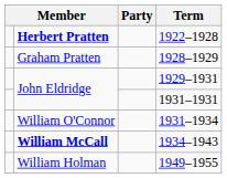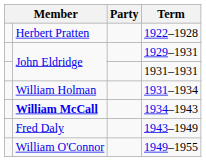 <table class="wikitable">
 <tr>
 <th colspan="2">Member</th>
 <th>Party</th>
 <th>Term</th>
 </tr>
 <tr>
 <td> </td>
-<td><strong><a href='#'>Herbert Pratten</a></strong></td>
+<td><a href='#'>Herbert Pratten</a></td>
 <td></td>
 <td><a href='#'>1922</a>–1928</td>
-</tr>
-<tr>
-<td> </td>
-<td><a href='#'>Graham Pratten</a></td>
-<td></td>
-<td><a href='#'>1928</a>–1929</td>
 </tr>
 <tr>
 <td> </td>
 <td rowspan="2"><a href='#'>John Eldridge</a></td>
 <td></td>
 <td><a href='#'>1929</a>–1931</td>
 </tr>
 <tr>
 <td> </td>
 <td></td>
 <td>1931–1931</td>
 </tr>
 <tr>
 <td> </td>
-<td><a href='#'>William O'Connor</a></td>
+<td><a href='#'>William Holman</a></td>
 <td></td>
 <td><a href='#'>1931</a>–1934</td>
 </tr>
 <tr>
 <td> </td>
 <td><strong><a href='#'>William McCall</a></strong></td>
 <td></td>
 <td><a href='#'>1934</a>–1943</td>
 </tr>
 <tr>
 <td> </td>
-<td><a href='#'>William Holman</a></td>
+<td><a href='#'>Fred Daly</a></td>
+<td></td>
+<td><a href='#'>1943</a>–1949</td>
+</tr>
+<tr>
+<td> </td>
+<td><a href='#'>William O'Connor</a></td>
 <td></td>
 <td><a href='#'>1949</a>–1955</td>
 </tr>
 </table>
